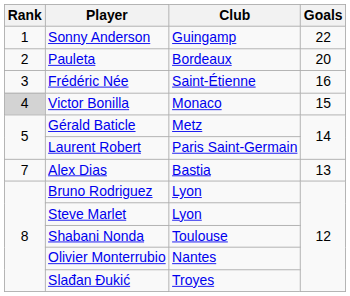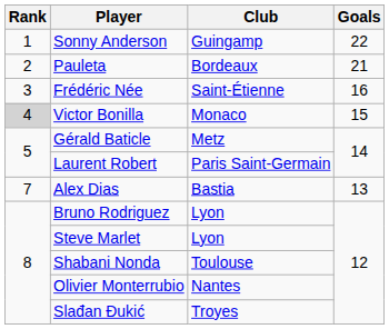 <table class="wikitable">
 <tr>
 <th scope="col">Rank</th>
 <th scope="col">Player</th>
 <th scope="col">Club</th>
 <th scope="col">Goals</th>
 </tr>
 <tr>
 <td style="text-align: center;">1</td>
 <td> <a href='#'>Sonny Anderson</a></td>
 <td><a href='#'>Guingamp</a></td>
 <td style="text-align: center;">22</td>
 </tr>
 <tr>
 <td style="text-align: center;">2</td>
 <td> <a href='#'>Pauleta</a></td>
 <td><a href='#'>Bordeaux</a></td>
-<td style="text-align: center;">20</td>
+<td style="text-align: center;">21</td>
 </tr>
 <tr>
 <td style="text-align: center;">3</td>
 <td> <a href='#'>Frédéric Née</a></td>
 <td><a href='#'>Saint-Étienne</a></td>
 <td style="text-align: center;">16</td>
 </tr>
 <tr>
 <td style="background: lightgrey; text-align: center;">4</td>
 <td> <a href='#'>Victor Bonilla</a></td>
 <td><a href='#'>Monaco</a></td>
 <td style="text-align: center;">15</td>
 </tr>
 <tr>
 <td style="text-align: center;" rowspan="2">5</td>
 <td> <a href='#'>Gérald Baticle</a></td>
 <td><a href='#'>Metz</a></td>
 <td style="text-align: center;" rowspan="2">14</td>
 </tr>
 <tr>
 <td> <a href='#'>Laurent Robert</a></td>
 <td><a href='#'>Paris Saint-Germain</a></td>
 </tr>
 <tr>
 <td style="text-align: center;">7</td>
 <td> <a href='#'>Alex Dias</a></td>
 <td><a href='#'>Bastia</a></td>
 <td style="text-align: center;">13</td>
 </tr>
 <tr>
 <td style="text-align: center;" rowspan="5">8</td>
 <td> <a href='#'>Bruno Rodriguez</a></td>
 <td><a href='#'>Lyon</a></td>
 <td style="text-align: center;" rowspan="5">12</td>
 </tr>
 <tr>
 <td> <a href='#'>Steve Marlet</a></td>
 <td><a href='#'>Lyon</a></td>
 </tr>
 <tr>
 <td> <a href='#'>Shabani Nonda</a></td>
 <td><a href='#'>Toulouse</a></td>
 </tr>
 <tr>
 <td> <a href='#'>Olivier Monterrubio</a></td>
 <td><a href='#'>Nantes</a></td>
 </tr>
 <tr>
 <td> <a href='#'>Slađan Đukić</a></td>
 <td><a href='#'>Troyes</a></td>
 </tr>
 </table>
